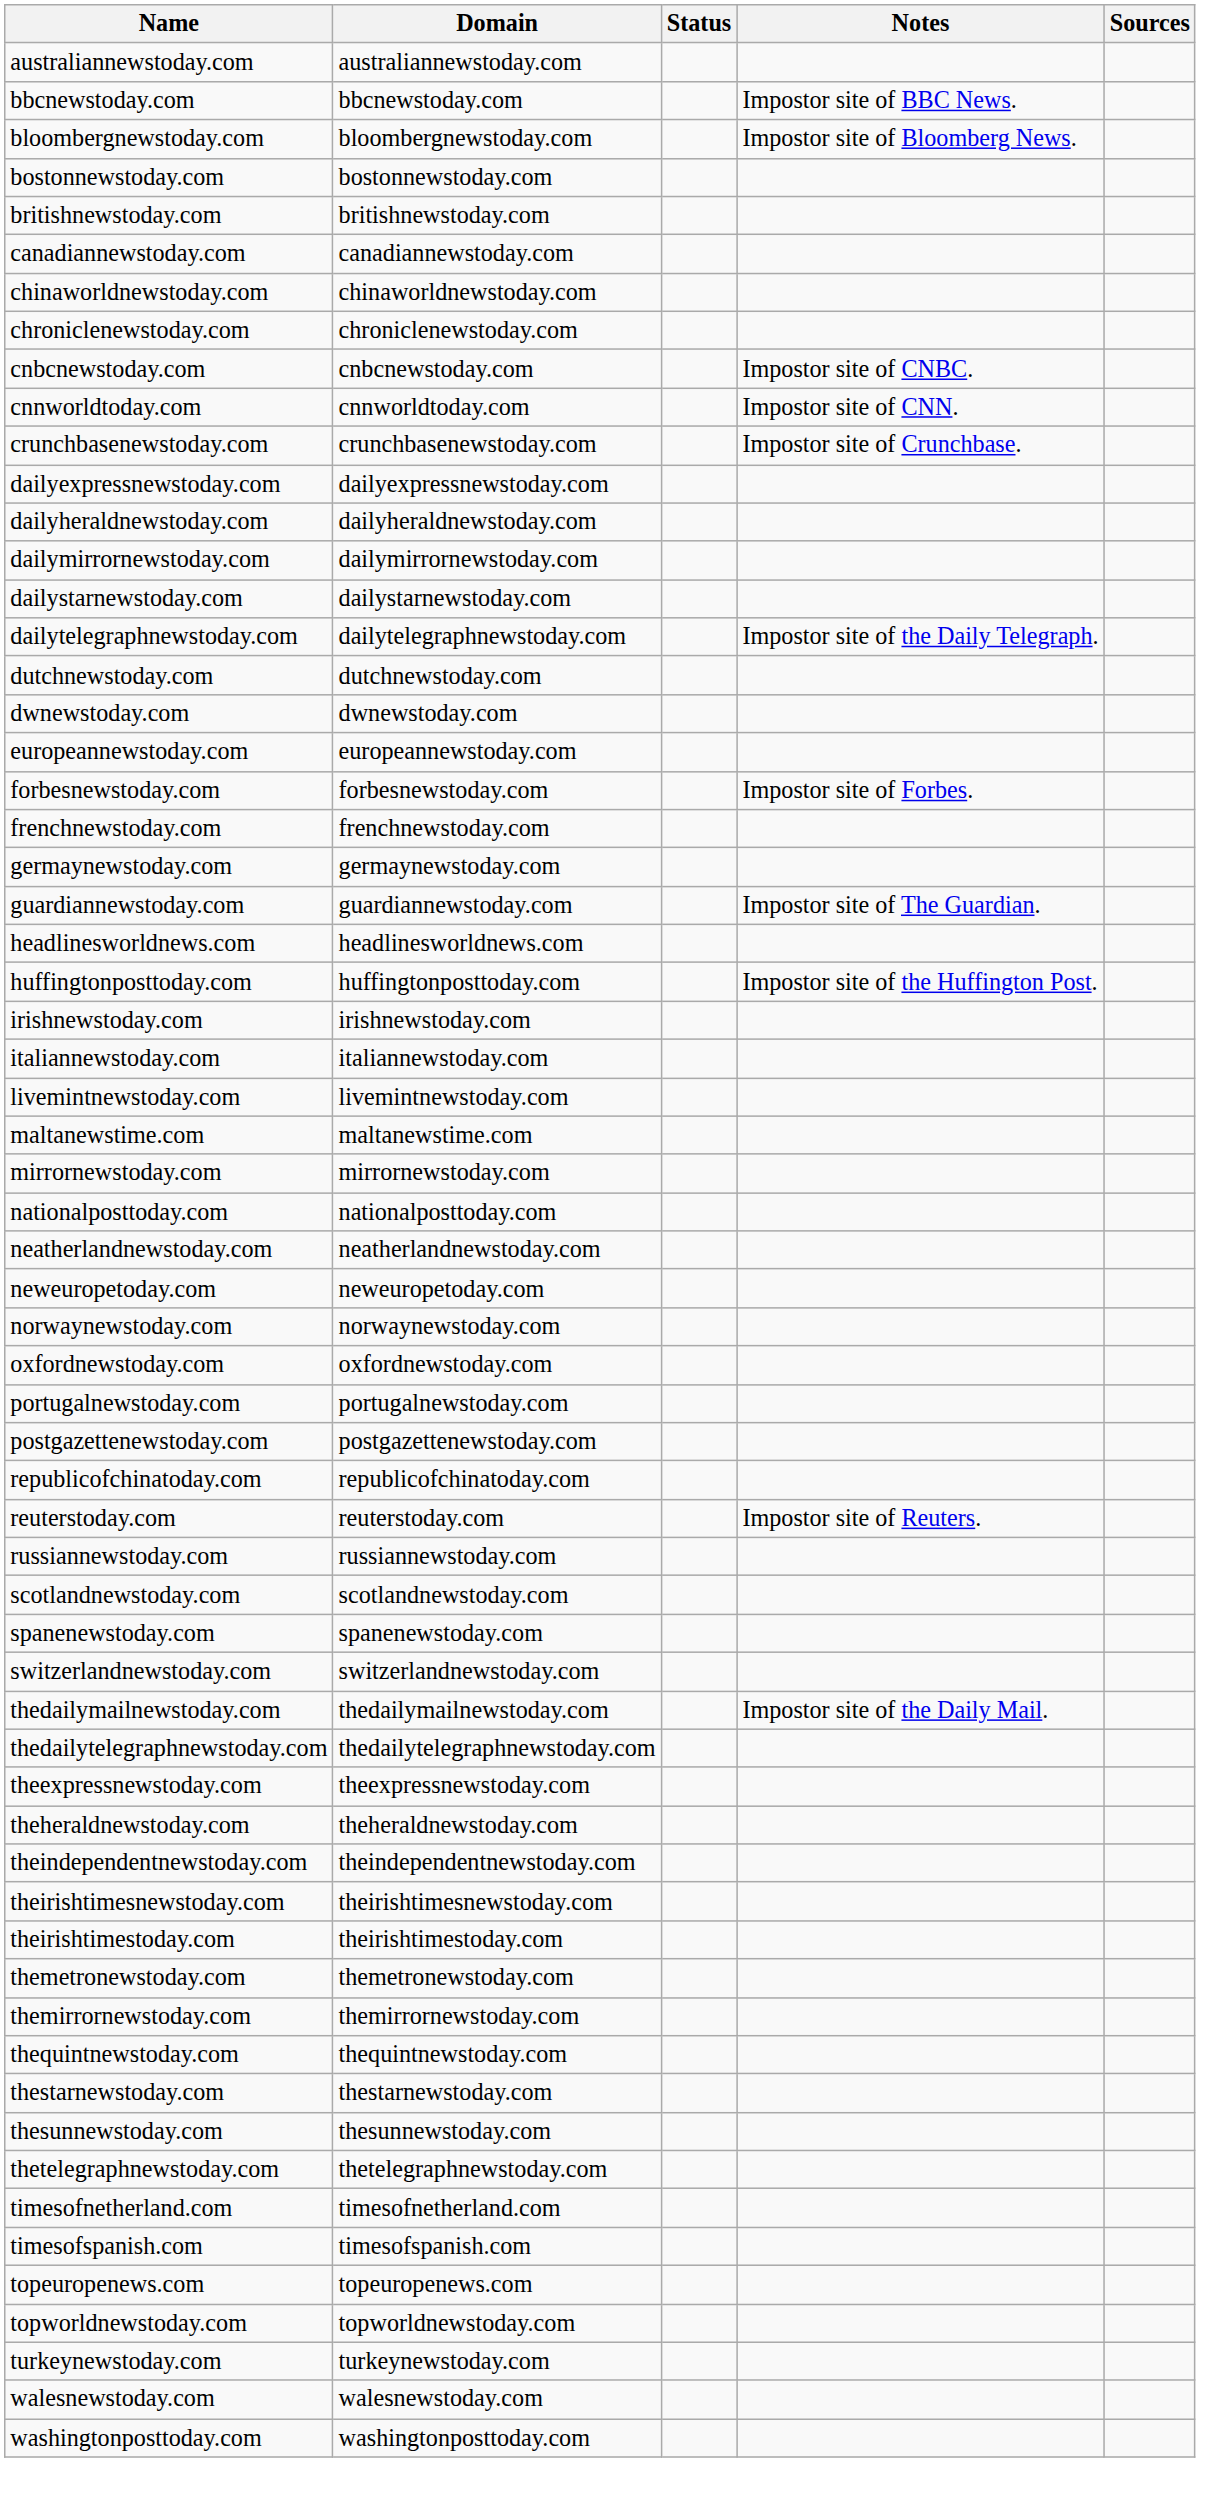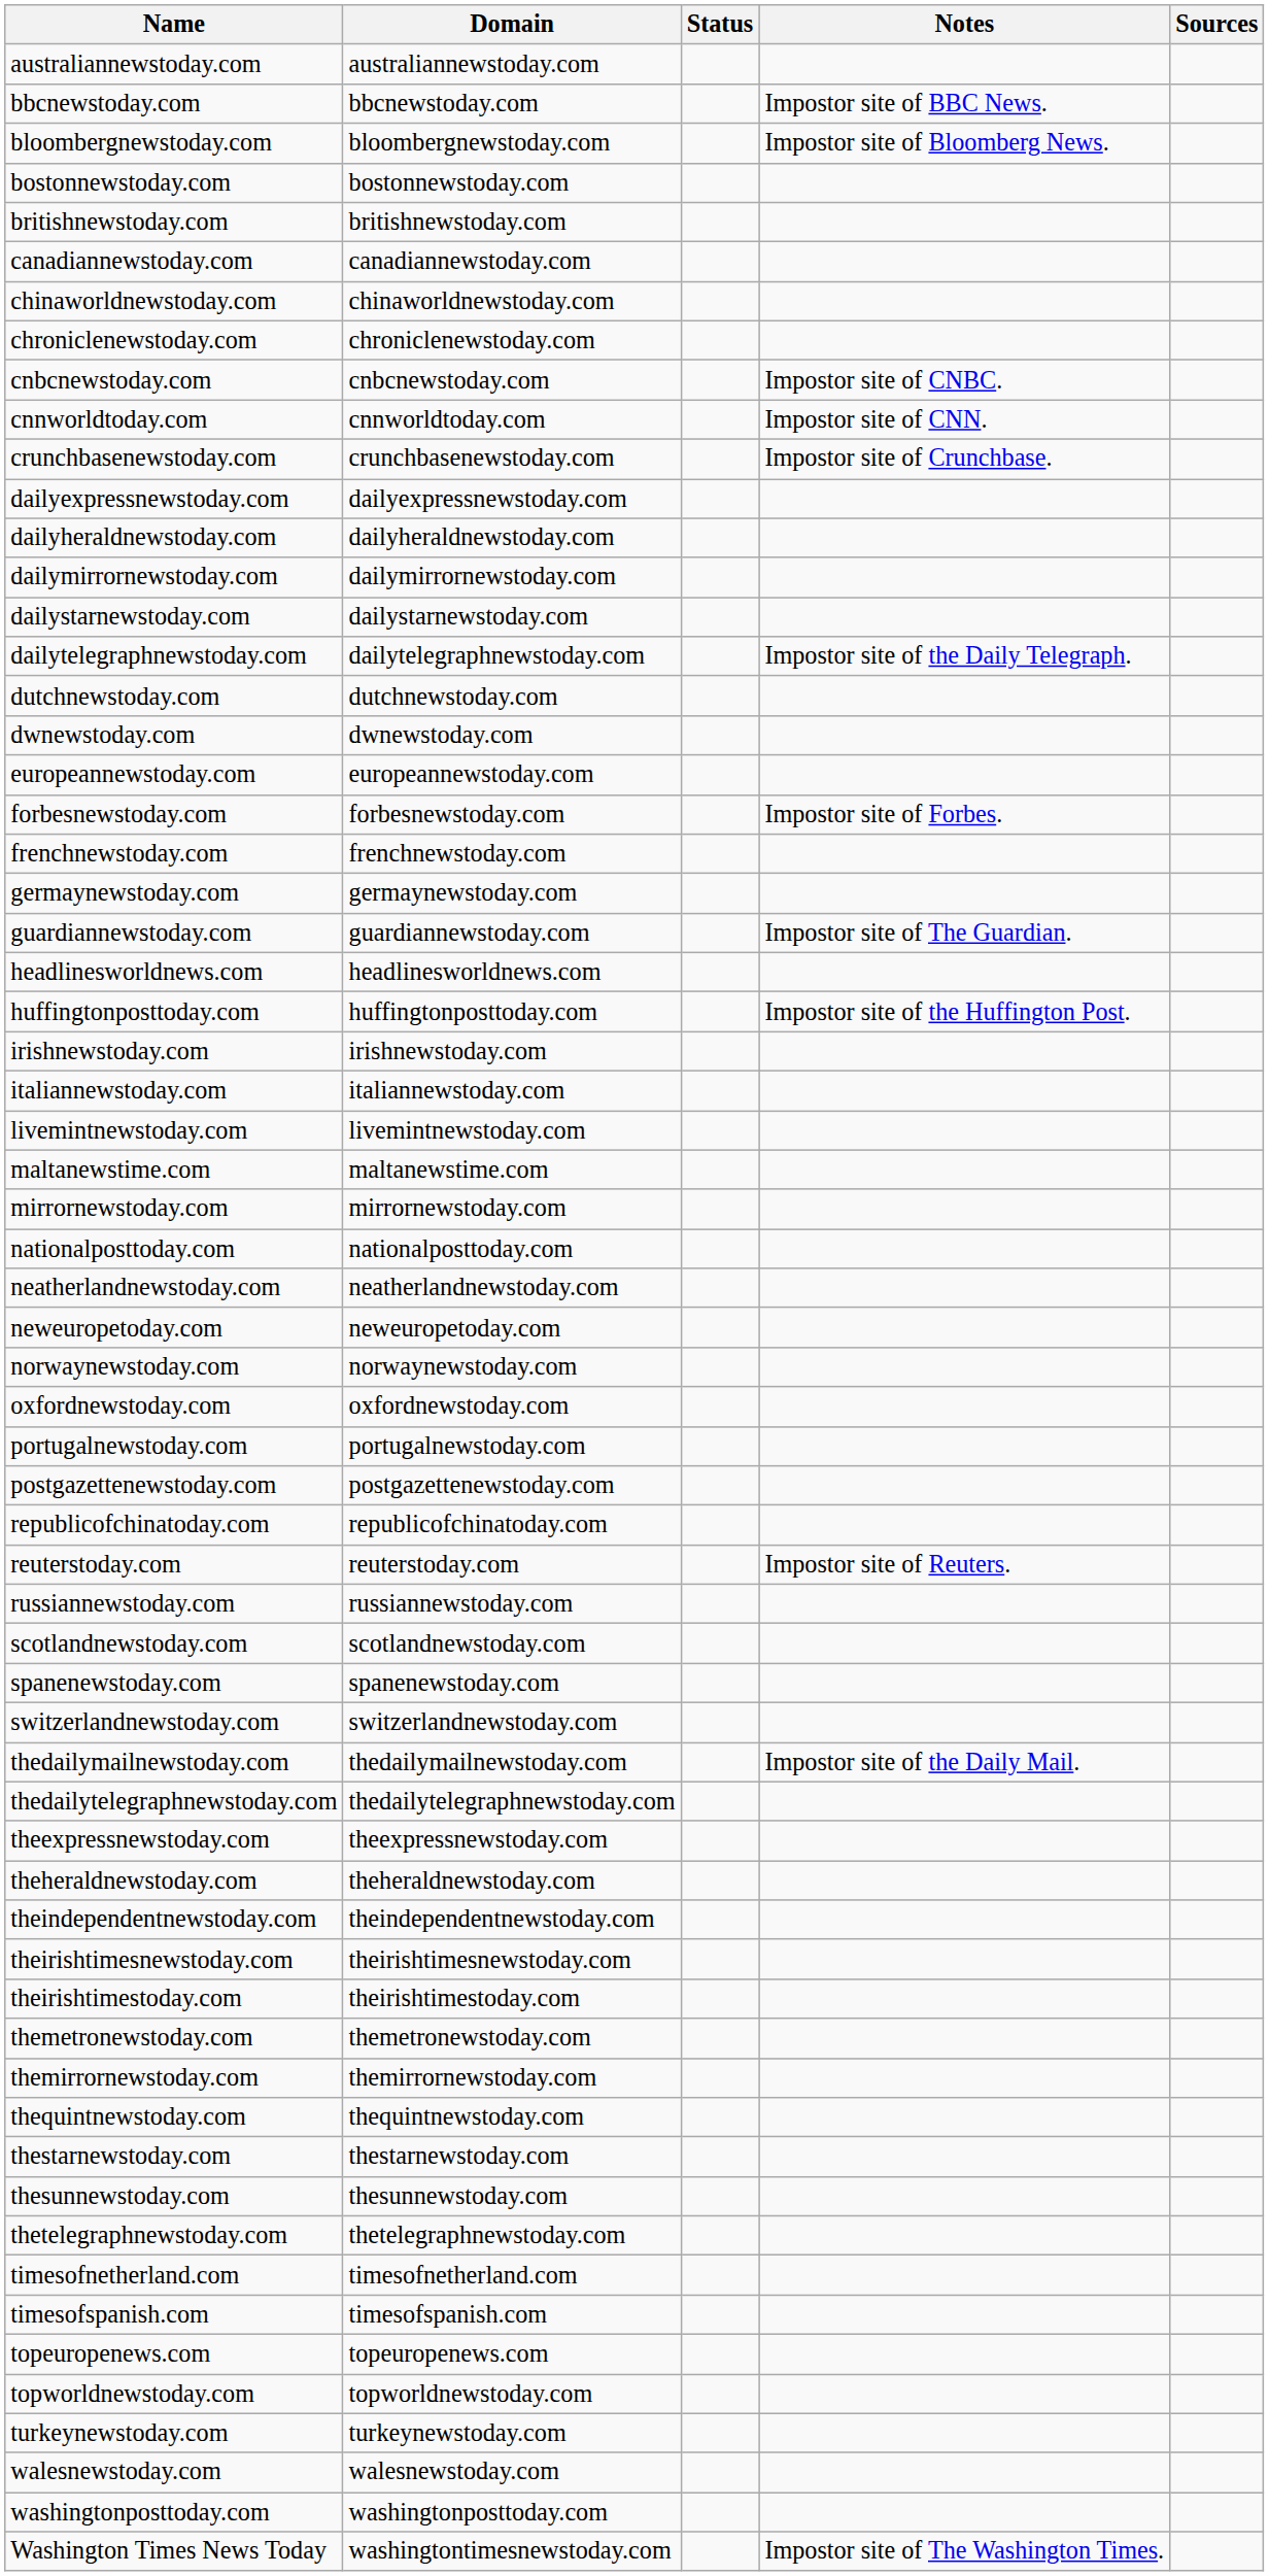 <table class="wikitable sortable mw-collapsible">
 <tr>
 <th>Name</th>
 <th>Domain</th>
 <th>Status</th>
 <th class="sortable">Notes</th>
 <th class="unsortable">Sources</th>
 </tr>
 <tr>
 <td>australiannewstoday.com</td>
 <td>australiannewstoday.com</td>
 <td></td>
 <td></td>
 <td></td>
 </tr>
 <tr>
 <td>bbcnewstoday.com</td>
 <td>bbcnewstoday.com</td>
 <td></td>
 <td>Impostor site of <a href='#'>BBC News</a>.</td>
 <td></td>
 </tr>
 <tr>
 <td>bloombergnewstoday.com</td>
 <td>bloombergnewstoday.com</td>
 <td></td>
 <td>Impostor site of <a href='#'>Bloomberg News</a>.</td>
 <td></td>
 </tr>
 <tr>
 <td>bostonnewstoday.com</td>
 <td>bostonnewstoday.com</td>
 <td></td>
 <td></td>
 <td></td>
 </tr>
 <tr>
 <td>britishnewstoday.com</td>
 <td>britishnewstoday.com</td>
 <td></td>
 <td></td>
 <td></td>
 </tr>
 <tr>
 <td>canadiannewstoday.com</td>
 <td>canadiannewstoday.com</td>
 <td></td>
 <td></td>
 <td></td>
 </tr>
 <tr>
 <td>chinaworldnewstoday.com</td>
 <td>chinaworldnewstoday.com</td>
 <td></td>
 <td></td>
 <td></td>
 </tr>
 <tr>
 <td>chroniclenewstoday.com</td>
 <td>chroniclenewstoday.com</td>
 <td></td>
 <td></td>
 <td></td>
 </tr>
 <tr>
 <td>cnbcnewstoday.com</td>
 <td>cnbcnewstoday.com</td>
 <td></td>
 <td>Impostor site of <a href='#'>CNBC</a>.</td>
 <td></td>
 </tr>
 <tr>
 <td>cnnworldtoday.com</td>
 <td>cnnworldtoday.com</td>
 <td></td>
 <td>Impostor site of <a href='#'>CNN</a>.</td>
 <td></td>
 </tr>
 <tr>
 <td>crunchbasenewstoday.com</td>
 <td>crunchbasenewstoday.com</td>
 <td></td>
 <td>Impostor site of <a href='#'>Crunchbase</a>.</td>
 <td></td>
 </tr>
 <tr>
 <td>dailyexpressnewstoday.com</td>
 <td>dailyexpressnewstoday.com</td>
 <td></td>
 <td></td>
 <td></td>
 </tr>
 <tr>
 <td>dailyheraldnewstoday.com</td>
 <td>dailyheraldnewstoday.com</td>
 <td></td>
 <td></td>
 <td></td>
 </tr>
 <tr>
 <td>dailymirrornewstoday.com</td>
 <td>dailymirrornewstoday.com</td>
 <td></td>
 <td></td>
 <td></td>
 </tr>
 <tr>
 <td>dailystarnewstoday.com</td>
 <td>dailystarnewstoday.com</td>
 <td></td>
 <td></td>
 <td></td>
 </tr>
 <tr>
 <td>dailytelegraphnewstoday.com</td>
 <td>dailytelegraphnewstoday.com</td>
 <td></td>
 <td>Impostor site of <a href='#'>the Daily Telegraph</a>.</td>
 <td></td>
 </tr>
 <tr>
 <td>dutchnewstoday.com</td>
 <td>dutchnewstoday.com</td>
 <td></td>
 <td></td>
 <td></td>
 </tr>
 <tr>
 <td>dwnewstoday.com</td>
 <td>dwnewstoday.com</td>
 <td></td>
 <td></td>
 <td></td>
 </tr>
 <tr>
 <td>europeannewstoday.com</td>
 <td>europeannewstoday.com</td>
 <td></td>
 <td></td>
 <td></td>
 </tr>
 <tr>
 <td>forbesnewstoday.com</td>
 <td>forbesnewstoday.com</td>
 <td></td>
 <td>Impostor site of <a href='#'>Forbes</a>.</td>
 <td></td>
 </tr>
 <tr>
 <td>frenchnewstoday.com</td>
 <td>frenchnewstoday.com</td>
 <td></td>
 <td></td>
 <td></td>
 </tr>
 <tr>
 <td>germaynewstoday.com</td>
 <td>germaynewstoday.com</td>
 <td></td>
 <td></td>
 <td></td>
 </tr>
 <tr>
 <td>guardiannewstoday.com</td>
 <td>guardiannewstoday.com</td>
 <td></td>
 <td>Impostor site of <a href='#'>The Guardian</a>.</td>
 <td></td>
 </tr>
 <tr>
 <td>headlinesworldnews.com</td>
 <td>headlinesworldnews.com</td>
 <td></td>
 <td></td>
 <td></td>
 </tr>
 <tr>
 <td>huffingtonposttoday.com</td>
 <td>huffingtonposttoday.com</td>
 <td></td>
 <td>Impostor site of <a href='#'>the Huffington Post</a>.</td>
 <td></td>
 </tr>
 <tr>
 <td>irishnewstoday.com</td>
 <td>irishnewstoday.com</td>
 <td></td>
 <td></td>
 <td></td>
 </tr>
 <tr>
 <td>italiannewstoday.com</td>
 <td>italiannewstoday.com</td>
 <td></td>
 <td></td>
 <td></td>
 </tr>
 <tr>
 <td>livemintnewstoday.com</td>
 <td>livemintnewstoday.com</td>
 <td></td>
 <td></td>
 <td></td>
 </tr>
 <tr>
 <td>maltanewstime.com</td>
 <td>maltanewstime.com</td>
 <td></td>
 <td></td>
 <td></td>
 </tr>
 <tr>
 <td>mirrornewstoday.com</td>
 <td>mirrornewstoday.com</td>
 <td></td>
 <td></td>
 <td></td>
 </tr>
 <tr>
 <td>nationalposttoday.com</td>
 <td>nationalposttoday.com</td>
 <td></td>
 <td></td>
 <td></td>
 </tr>
 <tr>
 <td>neatherlandnewstoday.com</td>
 <td>neatherlandnewstoday.com</td>
 <td></td>
 <td></td>
 <td></td>
 </tr>
 <tr>
 <td>neweuropetoday.com</td>
 <td>neweuropetoday.com</td>
 <td></td>
 <td></td>
 <td></td>
 </tr>
 <tr>
 <td>norwaynewstoday.com</td>
 <td>norwaynewstoday.com</td>
 <td></td>
 <td></td>
 <td></td>
 </tr>
 <tr>
 <td>oxfordnewstoday.com</td>
 <td>oxfordnewstoday.com</td>
 <td></td>
 <td></td>
 <td></td>
 </tr>
 <tr>
 <td>portugalnewstoday.com</td>
 <td>portugalnewstoday.com</td>
 <td></td>
 <td></td>
 <td></td>
 </tr>
 <tr>
 <td>postgazettenewstoday.com</td>
 <td>postgazettenewstoday.com</td>
 <td></td>
 <td></td>
 <td></td>
 </tr>
 <tr>
 <td>republicofchinatoday.com</td>
 <td>republicofchinatoday.com</td>
 <td></td>
 <td></td>
 <td></td>
 </tr>
 <tr>
 <td>reuterstoday.com</td>
 <td>reuterstoday.com</td>
 <td></td>
 <td>Impostor site of <a href='#'>Reuters</a>.</td>
 <td></td>
 </tr>
 <tr>
 <td>russiannewstoday.com</td>
 <td>russiannewstoday.com</td>
 <td></td>
 <td></td>
 <td></td>
 </tr>
 <tr>
 <td>scotlandnewstoday.com</td>
 <td>scotlandnewstoday.com</td>
 <td></td>
 <td></td>
 <td></td>
 </tr>
 <tr>
 <td>spanenewstoday.com</td>
 <td>spanenewstoday.com</td>
 <td></td>
 <td></td>
 <td></td>
 </tr>
 <tr>
 <td>switzerlandnewstoday.com</td>
 <td>switzerlandnewstoday.com</td>
 <td></td>
 <td></td>
 <td></td>
 </tr>
 <tr>
 <td>thedailymailnewstoday.com</td>
 <td>thedailymailnewstoday.com</td>
 <td></td>
 <td>Impostor site of <a href='#'>the Daily Mail</a>.</td>
 <td></td>
 </tr>
 <tr>
 <td>thedailytelegraphnewstoday.com</td>
 <td>thedailytelegraphnewstoday.com</td>
 <td></td>
 <td></td>
 <td></td>
 </tr>
 <tr>
 <td>theexpressnewstoday.com</td>
 <td>theexpressnewstoday.com</td>
 <td></td>
 <td></td>
 <td></td>
 </tr>
 <tr>
 <td>theheraldnewstoday.com</td>
 <td>theheraldnewstoday.com</td>
 <td></td>
 <td></td>
 <td></td>
 </tr>
 <tr>
 <td>theindependentnewstoday.com</td>
 <td>theindependentnewstoday.com</td>
 <td></td>
 <td></td>
 <td></td>
 </tr>
 <tr>
 <td>theirishtimesnewstoday.com</td>
 <td>theirishtimesnewstoday.com</td>
 <td></td>
 <td></td>
 <td></td>
 </tr>
 <tr>
 <td>theirishtimestoday.com</td>
 <td>theirishtimestoday.com</td>
 <td></td>
 <td></td>
 <td></td>
 </tr>
 <tr>
 <td>themetronewstoday.com</td>
 <td>themetronewstoday.com</td>
 <td></td>
 <td></td>
 <td></td>
 </tr>
 <tr>
 <td>themirrornewstoday.com</td>
 <td>themirrornewstoday.com</td>
 <td></td>
 <td></td>
 <td></td>
 </tr>
 <tr>
 <td>thequintnewstoday.com</td>
 <td>thequintnewstoday.com</td>
 <td></td>
 <td></td>
 <td></td>
 </tr>
 <tr>
 <td>thestarnewstoday.com</td>
 <td>thestarnewstoday.com</td>
 <td></td>
 <td></td>
 <td></td>
 </tr>
 <tr>
 <td>thesunnewstoday.com</td>
 <td>thesunnewstoday.com</td>
 <td></td>
 <td></td>
 <td></td>
 </tr>
 <tr>
 <td>thetelegraphnewstoday.com</td>
 <td>thetelegraphnewstoday.com</td>
 <td></td>
 <td></td>
 <td></td>
 </tr>
 <tr>
 <td>timesofnetherland.com</td>
 <td>timesofnetherland.com</td>
 <td></td>
 <td></td>
 <td></td>
 </tr>
 <tr>
 <td>timesofspanish.com</td>
 <td>timesofspanish.com</td>
 <td></td>
 <td></td>
 <td></td>
 </tr>
 <tr>
 <td>topeuropenews.com</td>
 <td>topeuropenews.com</td>
 <td></td>
 <td></td>
 <td></td>
 </tr>
 <tr>
 <td>topworldnewstoday.com</td>
 <td>topworldnewstoday.com</td>
 <td></td>
 <td></td>
 <td></td>
 </tr>
 <tr>
 <td>turkeynewstoday.com</td>
 <td>turkeynewstoday.com</td>
 <td></td>
 <td></td>
 <td></td>
 </tr>
 <tr>
 <td>walesnewstoday.com</td>
 <td>walesnewstoday.com</td>
 <td></td>
 <td></td>
 <td></td>
 </tr>
 <tr>
 <td>washingtonposttoday.com</td>
 <td>washingtonposttoday.com</td>
 <td></td>
 <td></td>
 <td></td>
 </tr>
+<tr>
+<td>Washington Times News Today</td>
+<td>washingtontimesnewstoday.com</td>
+<td></td>
+<td>Impostor site of <a href='#'>The Washington Times</a>.</td>
+<td></td>
+</tr>
 </table>
